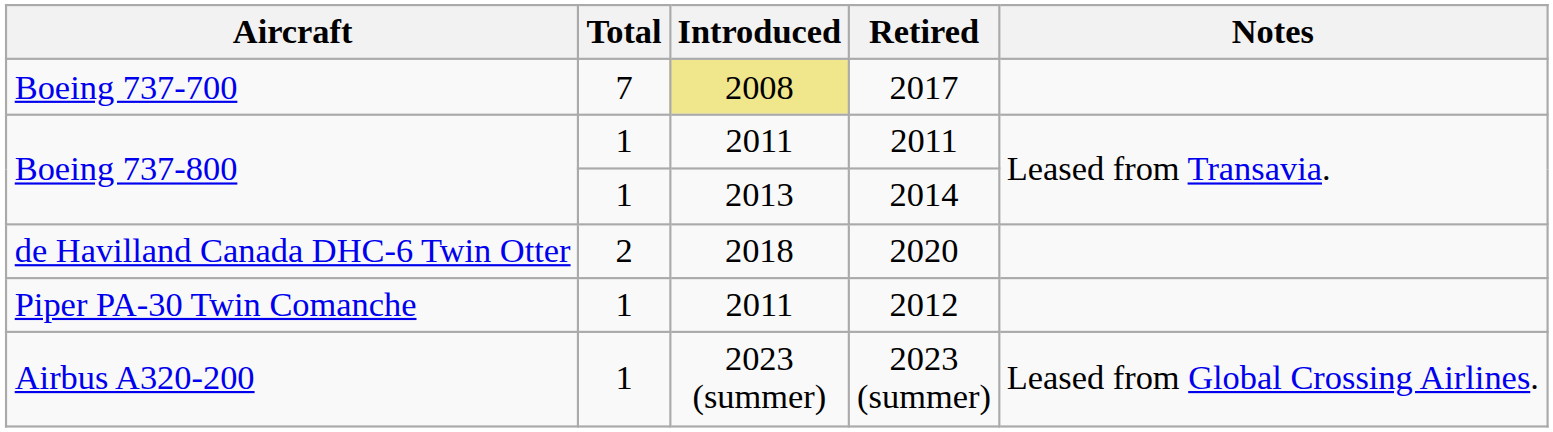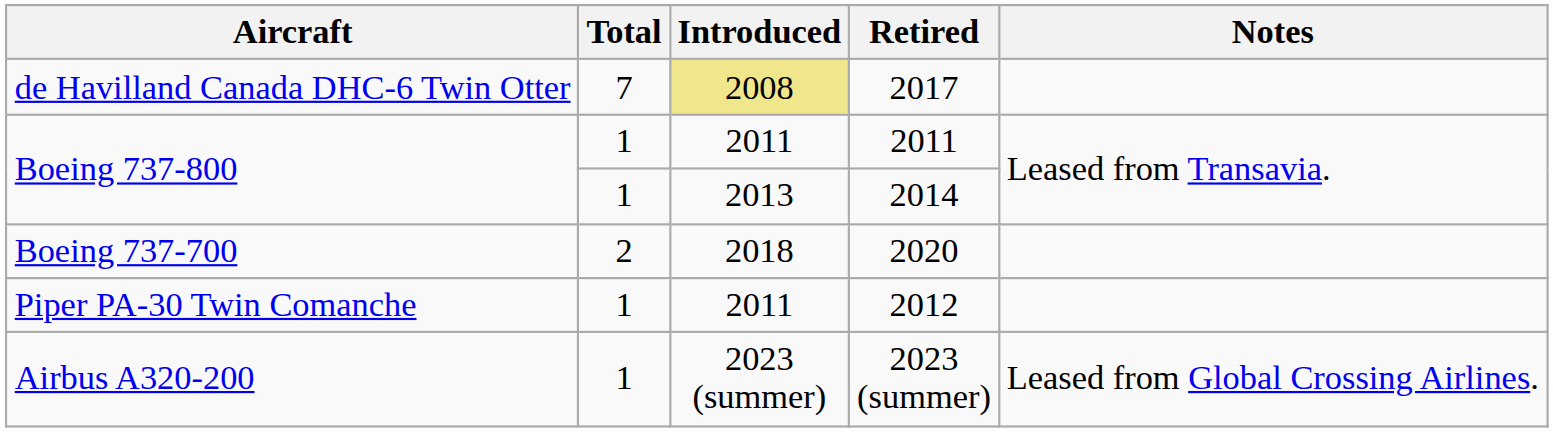 <table class="wikitable" style="margin:1em auto; border-collapse:collapse;text-align:left">
 <tr>
 <th>Aircraft</th>
 <th>Total</th>
 <th>Introduced</th>
 <th>Retired</th>
 <th>Notes</th>
 </tr>
 <tr>
-<td><a href='#'>Boeing 737-700</a></td>
+<td><a href='#'>de Havilland Canada DHC-6 Twin Otter</a></td>
 <td align=center>7</td>
 <td align=center style="background: khaki;">2008</td>
 <td align=center>2017</td>
 <td></td>
 </tr>
 <tr>
 <td rowspan=2><a href='#'>Boeing 737-800</a></td>
 <td align=center>1</td>
 <td align=center>2011</td>
 <td align=center>2011</td>
 <td rowspan=2>Leased from <a href='#'>Transavia</a>.</td>
 </tr>
 <tr>
 <td align=center>1</td>
 <td align=center>2013</td>
 <td align=center>2014</td>
 </tr>
 <tr>
-<td><a href='#'>de Havilland Canada DHC-6 Twin Otter</a></td>
+<td><a href='#'>Boeing 737-700</a></td>
 <td align=center>2</td>
 <td align=center>2018</td>
 <td align=center>2020</td>
 <td></td>
 </tr>
 <tr>
 <td><a href='#'>Piper PA-30 Twin Comanche</a></td>
 <td align=center>1</td>
 <td align=center>2011</td>
 <td align=center>2012</td>
 <td></td>
 </tr>
 <tr>
 <td><a href='#'>Airbus A320-200</a></td>
 <td align=center>1</td>
 <td align=center>2023<br>(summer)</td>
 <td align=center>2023<br>(summer)</td>
 <td>Leased from <a href='#'>Global Crossing Airlines</a>.</td>
 </tr>
 </table>
